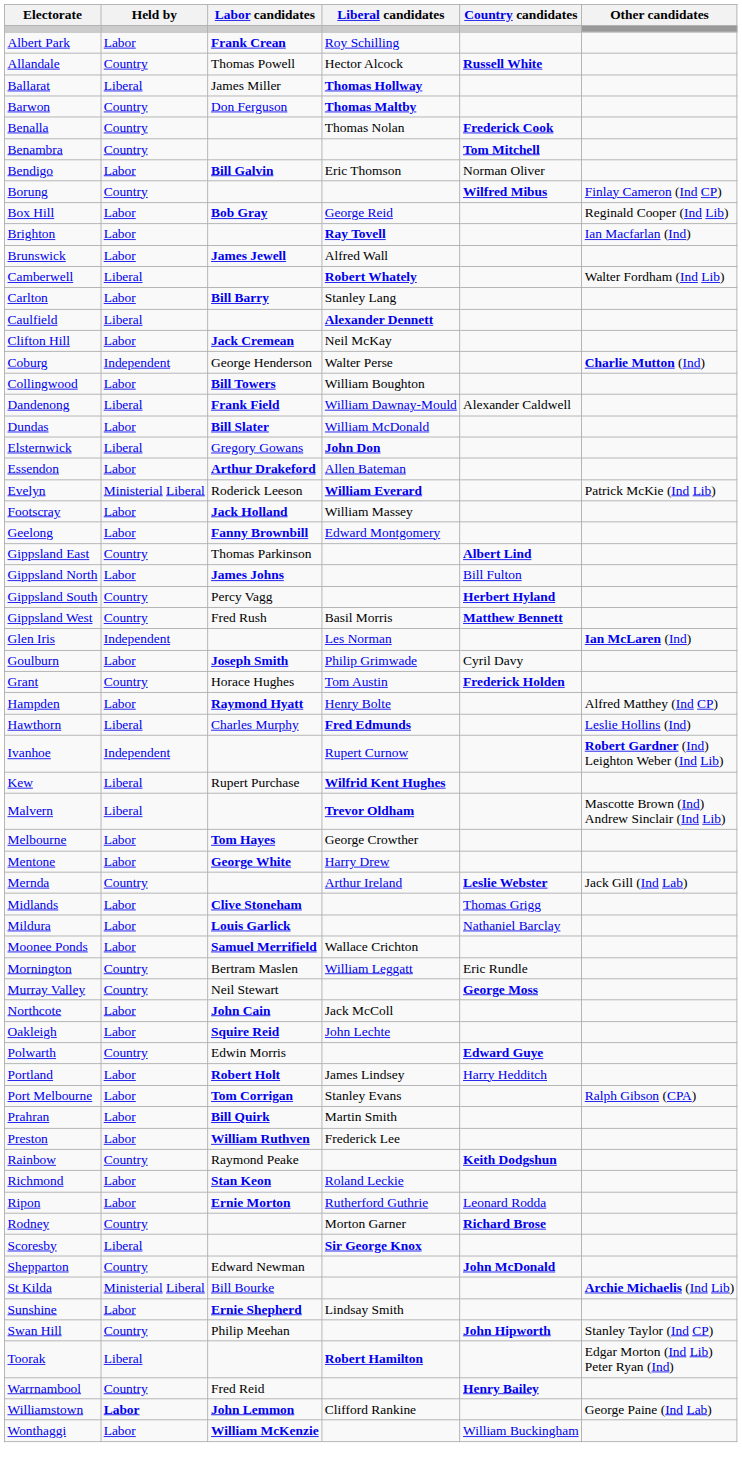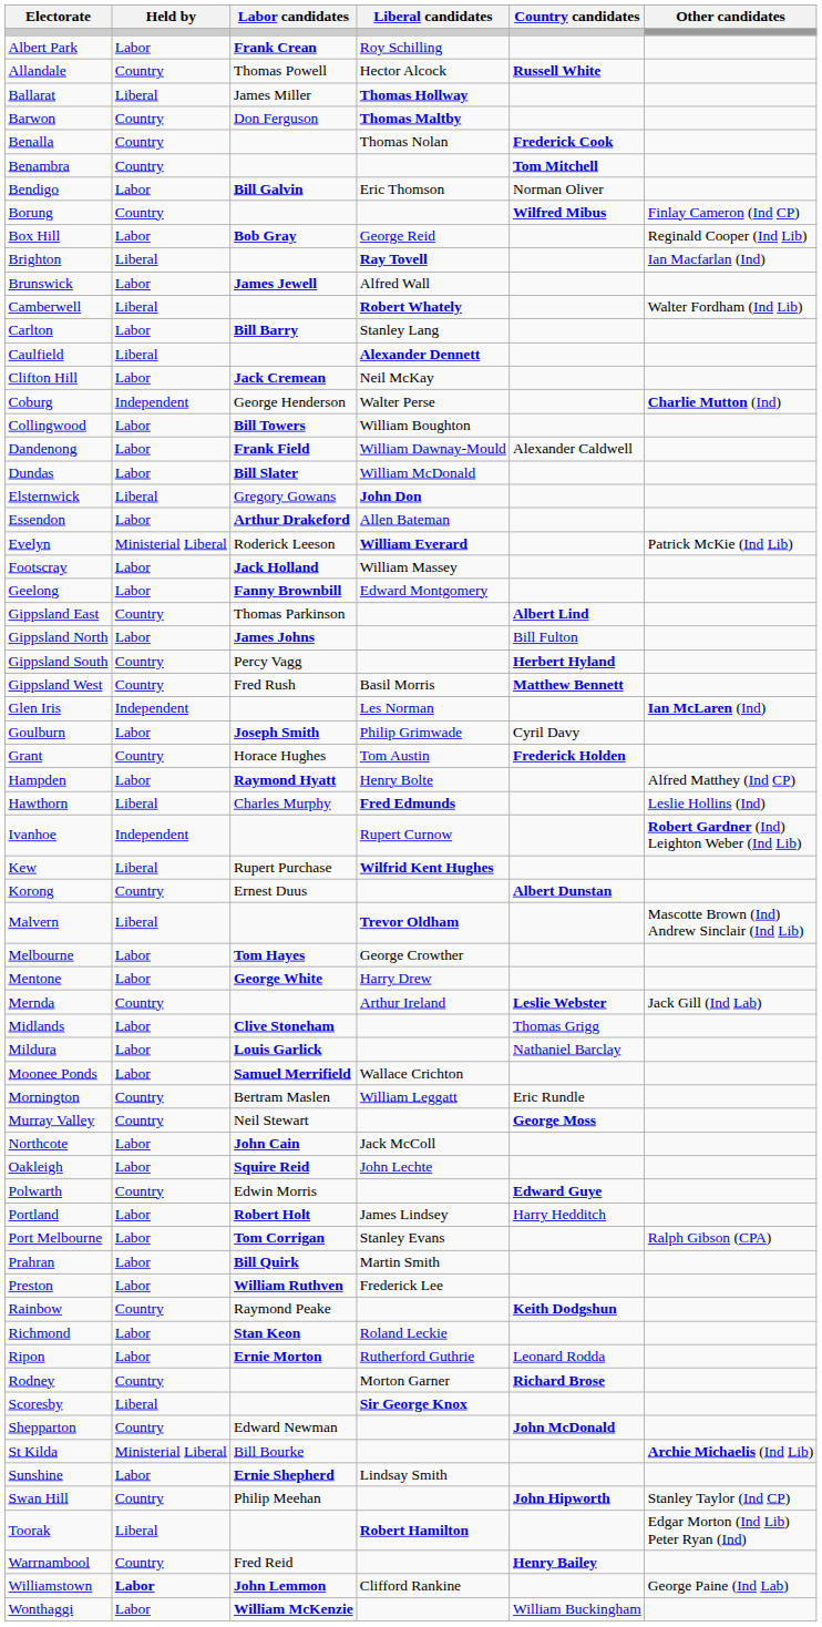 <table class="wikitable">
 <tr>
 <th>Electorate</th>
 <th>Held by</th>
 <th><a href='#'>Labor</a> candidates</th>
 <th><a href='#'>Liberal</a> candidates</th>
 <th><a href='#'>Country</a> candidates</th>
 <th>Other candidates</th>
 </tr>
 <tr bgcolor="#cccccc">
 <td></td>
 <td></td>
 <td></td>
 <td></td>
 <td></td>
 <td bgcolor="#999999"></td>
 </tr>
 <tr>
 <td><a href='#'>Albert Park</a></td>
 <td><a href='#'>Labor</a></td>
 <td><strong><a href='#'>Frank Crean</a></strong></td>
 <td><a href='#'>Roy Schilling</a></td>
 <td></td>
 <td></td>
 </tr>
 <tr>
 <td><a href='#'>Allandale</a></td>
 <td><a href='#'>Country</a></td>
 <td>Thomas Powell</td>
 <td>Hector Alcock</td>
 <td><strong><a href='#'>Russell White</a></strong></td>
 <td></td>
 </tr>
 <tr>
 <td><a href='#'>Ballarat</a></td>
 <td><a href='#'>Liberal</a></td>
 <td>James Miller</td>
 <td><strong><a href='#'>Thomas Hollway</a></strong></td>
 <td></td>
 <td></td>
 </tr>
 <tr>
 <td><a href='#'>Barwon</a></td>
 <td><a href='#'>Country</a></td>
 <td><a href='#'>Don Ferguson</a></td>
 <td><strong><a href='#'>Thomas Maltby</a></strong></td>
 <td></td>
 <td></td>
 </tr>
 <tr>
 <td><a href='#'>Benalla</a></td>
 <td><a href='#'>Country</a></td>
 <td></td>
 <td>Thomas Nolan</td>
 <td><strong><a href='#'>Frederick Cook</a></strong></td>
 <td></td>
 </tr>
 <tr>
 <td><a href='#'>Benambra</a></td>
 <td><a href='#'>Country</a></td>
 <td></td>
 <td></td>
 <td><strong><a href='#'>Tom Mitchell</a></strong></td>
 <td></td>
 </tr>
 <tr>
 <td><a href='#'>Bendigo</a></td>
 <td><a href='#'>Labor</a></td>
 <td><strong><a href='#'>Bill Galvin</a></strong></td>
 <td>Eric Thomson</td>
 <td>Norman Oliver</td>
 <td></td>
 </tr>
 <tr>
 <td><a href='#'>Borung</a></td>
 <td><a href='#'>Country</a></td>
 <td></td>
 <td></td>
 <td><strong><a href='#'>Wilfred Mibus</a></strong></td>
 <td><a href='#'>Finlay Cameron</a> (<a href='#'>Ind</a> <a href='#'>CP</a>)</td>
 </tr>
 <tr>
 <td><a href='#'>Box Hill</a></td>
 <td><a href='#'>Labor</a></td>
 <td><strong><a href='#'>Bob Gray</a></strong></td>
 <td><a href='#'>George Reid</a></td>
 <td></td>
 <td>Reginald Cooper (<a href='#'>Ind</a> <a href='#'>Lib</a>)</td>
 </tr>
 <tr>
 <td><a href='#'>Brighton</a></td>
-<td><a href='#'>Labor</a></td>
+<td><a href='#'>Liberal</a></td>
 <td></td>
 <td><strong><a href='#'>Ray Tovell</a></strong></td>
 <td></td>
 <td><a href='#'>Ian Macfarlan</a> (<a href='#'>Ind</a>)</td>
 </tr>
 <tr>
 <td><a href='#'>Brunswick</a></td>
 <td><a href='#'>Labor</a></td>
 <td><strong><a href='#'>James Jewell</a></strong></td>
 <td>Alfred Wall</td>
 <td></td>
 <td></td>
 </tr>
 <tr>
 <td><a href='#'>Camberwell</a></td>
 <td><a href='#'>Liberal</a></td>
 <td></td>
 <td><strong><a href='#'>Robert Whately</a></strong></td>
 <td></td>
 <td>Walter Fordham (<a href='#'>Ind</a> <a href='#'>Lib</a>)</td>
 </tr>
 <tr>
 <td><a href='#'>Carlton</a></td>
 <td><a href='#'>Labor</a></td>
 <td><strong><a href='#'>Bill Barry</a></strong></td>
 <td>Stanley Lang</td>
 <td></td>
 <td></td>
 </tr>
 <tr>
 <td><a href='#'>Caulfield</a></td>
 <td><a href='#'>Liberal</a></td>
 <td></td>
 <td><strong><a href='#'>Alexander Dennett</a></strong></td>
 <td></td>
 <td></td>
 </tr>
 <tr>
 <td><a href='#'>Clifton Hill</a></td>
 <td><a href='#'>Labor</a></td>
 <td><strong><a href='#'>Jack Cremean</a></strong></td>
 <td>Neil McKay</td>
 <td></td>
 <td></td>
 </tr>
 <tr>
 <td><a href='#'>Coburg</a></td>
 <td><a href='#'>Independent</a></td>
 <td>George Henderson</td>
 <td>Walter Perse</td>
 <td></td>
 <td><strong><a href='#'>Charlie Mutton</a></strong> (<a href='#'>Ind</a>)</td>
 </tr>
 <tr>
 <td><a href='#'>Collingwood</a></td>
 <td><a href='#'>Labor</a></td>
 <td><strong><a href='#'>Bill Towers</a></strong></td>
 <td>William Boughton</td>
 <td></td>
 <td></td>
 </tr>
 <tr>
 <td><a href='#'>Dandenong</a></td>
-<td><a href='#'>Liberal</a></td>
+<td><a href='#'>Labor</a></td>
 <td><strong><a href='#'>Frank Field</a></strong></td>
 <td><a href='#'>William Dawnay-Mould</a></td>
 <td>Alexander Caldwell</td>
 <td></td>
 </tr>
 <tr>
 <td><a href='#'>Dundas</a></td>
 <td><a href='#'>Labor</a></td>
 <td><strong><a href='#'>Bill Slater</a></strong></td>
 <td><a href='#'>William McDonald</a></td>
 <td></td>
 <td></td>
 </tr>
 <tr>
 <td><a href='#'>Elsternwick</a></td>
 <td><a href='#'>Liberal</a></td>
 <td><a href='#'>Gregory Gowans</a></td>
 <td><strong><a href='#'>John Don</a></strong></td>
 <td></td>
 <td></td>
 </tr>
 <tr>
 <td><a href='#'>Essendon</a></td>
 <td><a href='#'>Labor</a></td>
 <td><strong><a href='#'>Arthur Drakeford</a></strong></td>
 <td><a href='#'>Allen Bateman</a></td>
 <td></td>
 <td></td>
 </tr>
 <tr>
 <td><a href='#'>Evelyn</a></td>
 <td><a href='#'>Ministerial</a> <a href='#'>Liberal</a></td>
 <td>Roderick Leeson</td>
 <td><strong><a href='#'>William Everard</a></strong></td>
 <td></td>
 <td>Patrick McKie (<a href='#'>Ind</a> <a href='#'>Lib</a>)</td>
 </tr>
 <tr>
 <td><a href='#'>Footscray</a></td>
 <td><a href='#'>Labor</a></td>
 <td><strong><a href='#'>Jack Holland</a></strong></td>
 <td>William Massey</td>
 <td></td>
 <td></td>
 </tr>
 <tr>
 <td><a href='#'>Geelong</a></td>
 <td><a href='#'>Labor</a></td>
 <td><strong><a href='#'>Fanny Brownbill</a></strong></td>
 <td><a href='#'>Edward Montgomery</a></td>
 <td></td>
 <td></td>
 </tr>
 <tr>
 <td><a href='#'>Gippsland East</a></td>
 <td><a href='#'>Country</a></td>
 <td>Thomas Parkinson</td>
 <td></td>
 <td><strong><a href='#'>Albert Lind</a></strong></td>
 <td></td>
 </tr>
 <tr>
 <td><a href='#'>Gippsland North</a></td>
 <td><a href='#'>Labor</a></td>
 <td><strong><a href='#'>James Johns</a></strong></td>
 <td></td>
 <td><a href='#'>Bill Fulton</a></td>
 <td></td>
 </tr>
 <tr>
 <td><a href='#'>Gippsland South</a></td>
 <td><a href='#'>Country</a></td>
 <td>Percy Vagg</td>
 <td></td>
 <td><strong><a href='#'>Herbert Hyland</a></strong></td>
 <td></td>
 </tr>
 <tr>
 <td><a href='#'>Gippsland West</a></td>
 <td><a href='#'>Country</a></td>
 <td>Fred Rush</td>
 <td>Basil Morris</td>
 <td><strong><a href='#'>Matthew Bennett</a></strong></td>
 <td></td>
 </tr>
 <tr>
 <td><a href='#'>Glen Iris</a></td>
 <td><a href='#'>Independent</a></td>
 <td></td>
 <td><a href='#'>Les Norman</a></td>
 <td></td>
 <td><strong><a href='#'>Ian McLaren</a></strong> (<a href='#'>Ind</a>)</td>
 </tr>
 <tr>
 <td><a href='#'>Goulburn</a></td>
 <td><a href='#'>Labor</a></td>
 <td><strong><a href='#'>Joseph Smith</a></strong></td>
 <td><a href='#'>Philip Grimwade</a></td>
 <td>Cyril Davy</td>
 <td></td>
 </tr>
 <tr>
 <td><a href='#'>Grant</a></td>
 <td><a href='#'>Country</a></td>
 <td>Horace Hughes</td>
 <td><a href='#'>Tom Austin</a></td>
 <td><strong><a href='#'>Frederick Holden</a></strong></td>
 <td></td>
 </tr>
 <tr>
 <td><a href='#'>Hampden</a></td>
 <td><a href='#'>Labor</a></td>
 <td><strong><a href='#'>Raymond Hyatt</a></strong></td>
 <td><a href='#'>Henry Bolte</a></td>
 <td></td>
 <td>Alfred Matthey (<a href='#'>Ind</a> <a href='#'>CP</a>)</td>
 </tr>
 <tr>
 <td><a href='#'>Hawthorn</a></td>
 <td><a href='#'>Liberal</a></td>
 <td><a href='#'>Charles Murphy</a></td>
 <td><strong><a href='#'>Fred Edmunds</a></strong></td>
 <td></td>
 <td><a href='#'>Leslie Hollins</a> (<a href='#'>Ind</a>)</td>
 </tr>
 <tr>
 <td><a href='#'>Ivanhoe</a></td>
 <td><a href='#'>Independent</a></td>
 <td></td>
 <td><a href='#'>Rupert Curnow</a></td>
 <td></td>
 <td><strong><a href='#'>Robert Gardner</a></strong> (<a href='#'>Ind</a>) <br> Leighton Weber (<a href='#'>Ind</a> <a href='#'>Lib</a>)</td>
 </tr>
 <tr>
 <td><a href='#'>Kew</a></td>
 <td><a href='#'>Liberal</a></td>
 <td>Rupert Purchase</td>
 <td><strong><a href='#'>Wilfrid Kent Hughes</a></strong></td>
 <td></td>
+<td></td>
+</tr>
+<tr>
+<td><a href='#'>Korong</a></td>
+<td><a href='#'>Country</a></td>
+<td>Ernest Duus</td>
+<td></td>
+<td><strong><a href='#'>Albert Dunstan</a></strong></td>
 <td></td>
 </tr>
 <tr>
 <td><a href='#'>Malvern</a></td>
 <td><a href='#'>Liberal</a></td>
 <td></td>
 <td><strong><a href='#'>Trevor Oldham</a></strong></td>
 <td></td>
 <td>Mascotte Brown (<a href='#'>Ind</a>) <br> Andrew Sinclair (<a href='#'>Ind</a> <a href='#'>Lib</a>)</td>
 </tr>
 <tr>
 <td><a href='#'>Melbourne</a></td>
 <td><a href='#'>Labor</a></td>
 <td><strong><a href='#'>Tom Hayes</a></strong></td>
 <td>George Crowther</td>
 <td></td>
 <td></td>
 </tr>
 <tr>
 <td><a href='#'>Mentone</a></td>
 <td><a href='#'>Labor</a></td>
 <td><strong><a href='#'>George White</a></strong></td>
 <td><a href='#'>Harry Drew</a></td>
 <td></td>
 <td></td>
 </tr>
 <tr>
 <td><a href='#'>Mernda</a></td>
 <td><a href='#'>Country</a></td>
 <td></td>
 <td><a href='#'>Arthur Ireland</a></td>
 <td><strong><a href='#'>Leslie Webster</a></strong></td>
 <td>Jack Gill (<a href='#'>Ind</a> <a href='#'>Lab</a>)</td>
 </tr>
 <tr>
 <td><a href='#'>Midlands</a></td>
 <td><a href='#'>Labor</a></td>
 <td><strong><a href='#'>Clive Stoneham</a></strong></td>
 <td></td>
 <td><a href='#'>Thomas Grigg</a></td>
 <td></td>
 </tr>
 <tr>
 <td><a href='#'>Mildura</a></td>
 <td><a href='#'>Labor</a></td>
 <td><strong><a href='#'>Louis Garlick</a></strong></td>
 <td></td>
 <td><a href='#'>Nathaniel Barclay</a></td>
 <td></td>
 </tr>
 <tr>
 <td><a href='#'>Moonee Ponds</a></td>
 <td><a href='#'>Labor</a></td>
 <td><strong><a href='#'>Samuel Merrifield</a></strong></td>
 <td>Wallace Crichton</td>
 <td></td>
 <td></td>
 </tr>
 <tr>
 <td><a href='#'>Mornington</a></td>
 <td><a href='#'>Country</a></td>
 <td>Bertram Maslen</td>
 <td><a href='#'>William Leggatt</a></td>
 <td>Eric Rundle</td>
 <td></td>
 </tr>
 <tr>
 <td><a href='#'>Murray Valley</a></td>
 <td><a href='#'>Country</a></td>
 <td>Neil Stewart</td>
 <td></td>
 <td><strong><a href='#'>George Moss</a></strong></td>
 <td></td>
 </tr>
 <tr>
 <td><a href='#'>Northcote</a></td>
 <td><a href='#'>Labor</a></td>
 <td><strong><a href='#'>John Cain</a></strong></td>
 <td>Jack McColl</td>
 <td></td>
 <td></td>
 </tr>
 <tr>
 <td><a href='#'>Oakleigh</a></td>
 <td><a href='#'>Labor</a></td>
 <td><strong><a href='#'>Squire Reid</a></strong></td>
 <td><a href='#'>John Lechte</a></td>
 <td></td>
 <td></td>
 </tr>
 <tr>
 <td><a href='#'>Polwarth</a></td>
 <td><a href='#'>Country</a></td>
 <td>Edwin Morris</td>
 <td></td>
 <td><strong><a href='#'>Edward Guye</a></strong></td>
 <td></td>
 </tr>
 <tr>
 <td><a href='#'>Portland</a></td>
 <td><a href='#'>Labor</a></td>
 <td><strong><a href='#'>Robert Holt</a></strong></td>
 <td>James Lindsey</td>
 <td><a href='#'>Harry Hedditch</a></td>
 <td></td>
 </tr>
 <tr>
 <td><a href='#'>Port Melbourne</a></td>
 <td><a href='#'>Labor</a></td>
 <td><strong><a href='#'>Tom Corrigan</a></strong></td>
 <td>Stanley Evans</td>
 <td></td>
 <td><a href='#'>Ralph Gibson</a> (<a href='#'>CPA</a>)</td>
 </tr>
 <tr>
 <td><a href='#'>Prahran</a></td>
 <td><a href='#'>Labor</a></td>
 <td><strong><a href='#'>Bill Quirk</a></strong></td>
 <td>Martin Smith</td>
 <td></td>
 <td></td>
 </tr>
 <tr>
 <td><a href='#'>Preston</a></td>
 <td><a href='#'>Labor</a></td>
 <td><strong><a href='#'>William Ruthven</a></strong></td>
 <td>Frederick Lee</td>
 <td></td>
 <td></td>
 </tr>
 <tr>
 <td><a href='#'>Rainbow</a></td>
 <td><a href='#'>Country</a></td>
 <td>Raymond Peake</td>
 <td></td>
 <td><strong><a href='#'>Keith Dodgshun</a></strong></td>
 <td></td>
 </tr>
 <tr>
 <td><a href='#'>Richmond</a></td>
 <td><a href='#'>Labor</a></td>
 <td><strong><a href='#'>Stan Keon</a></strong></td>
 <td><a href='#'>Roland Leckie</a></td>
 <td></td>
 <td></td>
 </tr>
 <tr>
 <td><a href='#'>Ripon</a></td>
 <td><a href='#'>Labor</a></td>
 <td><strong><a href='#'>Ernie Morton</a></strong></td>
 <td><a href='#'>Rutherford Guthrie</a></td>
 <td><a href='#'>Leonard Rodda</a></td>
 <td></td>
 </tr>
 <tr>
 <td><a href='#'>Rodney</a></td>
 <td><a href='#'>Country</a></td>
 <td></td>
 <td>Morton Garner</td>
 <td><strong><a href='#'>Richard Brose</a></strong></td>
 <td></td>
 </tr>
 <tr>
 <td><a href='#'>Scoresby</a></td>
 <td><a href='#'>Liberal</a></td>
 <td></td>
 <td><strong><a href='#'>Sir George Knox</a></strong></td>
 <td></td>
 <td></td>
 </tr>
 <tr>
 <td><a href='#'>Shepparton</a></td>
 <td><a href='#'>Country</a></td>
 <td>Edward Newman</td>
 <td></td>
 <td><strong><a href='#'>John McDonald</a></strong></td>
 <td></td>
 </tr>
 <tr>
 <td><a href='#'>St Kilda</a></td>
 <td><a href='#'>Ministerial</a> <a href='#'>Liberal</a></td>
 <td><a href='#'>Bill Bourke</a></td>
 <td></td>
 <td></td>
 <td><strong><a href='#'>Archie Michaelis</a></strong> (<a href='#'>Ind</a> <a href='#'>Lib</a>)</td>
 </tr>
 <tr>
 <td><a href='#'>Sunshine</a></td>
 <td><a href='#'>Labor</a></td>
 <td><strong><a href='#'>Ernie Shepherd</a></strong></td>
 <td>Lindsay Smith</td>
 <td></td>
 <td></td>
 </tr>
 <tr>
 <td><a href='#'>Swan Hill</a></td>
 <td><a href='#'>Country</a></td>
 <td>Philip Meehan</td>
 <td></td>
 <td><strong><a href='#'>John Hipworth</a></strong></td>
 <td>Stanley Taylor (<a href='#'>Ind</a> <a href='#'>CP</a>)</td>
 </tr>
 <tr>
 <td><a href='#'>Toorak</a></td>
 <td><a href='#'>Liberal</a></td>
 <td></td>
 <td><strong><a href='#'>Robert Hamilton</a></strong></td>
 <td></td>
 <td>Edgar Morton (<a href='#'>Ind</a> <a href='#'>Lib</a>) <br> Peter Ryan (<a href='#'>Ind</a>)</td>
 </tr>
 <tr>
 <td><a href='#'>Warrnambool</a></td>
 <td><a href='#'>Country</a></td>
 <td>Fred Reid</td>
 <td></td>
 <td><strong><a href='#'>Henry Bailey</a></strong></td>
 <td></td>
 </tr>
 <tr>
 <td><a href='#'>Williamstown</a></td>
 <td><strong><a href='#'>Labor</a></strong></td>
 <td><strong><a href='#'>John Lemmon</a></strong></td>
 <td>Clifford Rankine</td>
 <td></td>
 <td>George Paine (<a href='#'>Ind</a> <a href='#'>Lab</a>)</td>
 </tr>
 <tr>
 <td><a href='#'>Wonthaggi</a></td>
 <td><a href='#'>Labor</a></td>
 <td><strong><a href='#'>William McKenzie</a></strong></td>
 <td></td>
 <td><a href='#'>William Buckingham</a></td>
 <td></td>
 </tr>
 </table>
